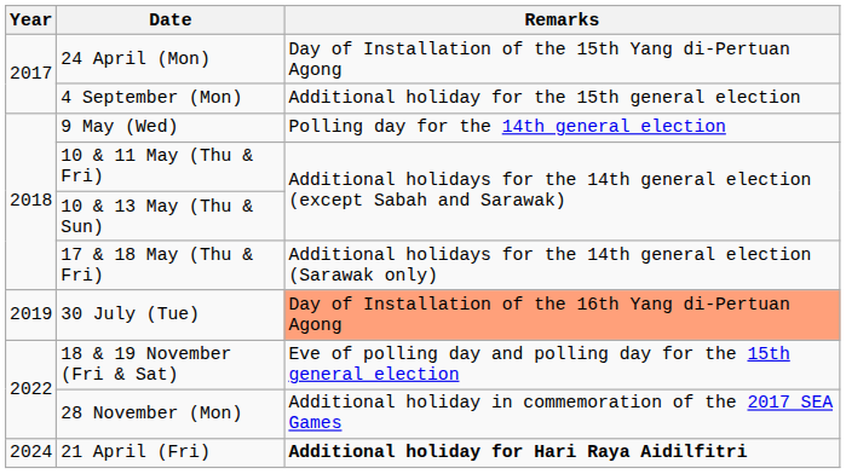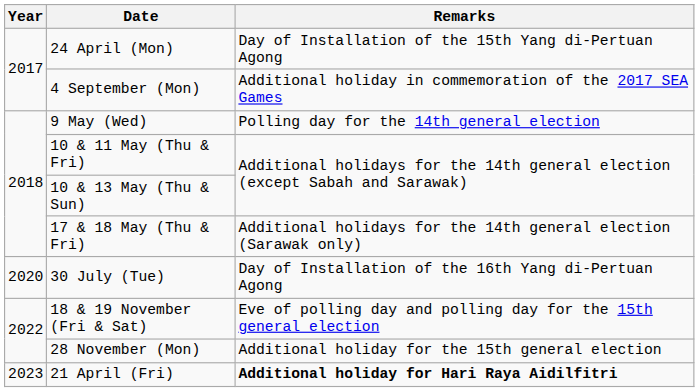 <table class="wikitable">
 <tr>
 <th>Year</th>
 <th>Date</th>
 <th>Remarks</th>
 </tr>
 <tr>
 <td rowspan="2" align="center">2017</td>
 <td>24 April (Mon)</td>
 <td>Day of Installation of the 15th Yang di-Pertuan Agong</td>
 </tr>
 <tr>
 <td>4 September (Mon)</td>
-<td>Additional holiday for the 15th general election</td>
+<td>Additional holiday in commemoration of the <a href='#'>2017 SEA Games</a></td>
 </tr>
 <tr>
 <td rowspan="4" align="center">2018</td>
 <td>9 May (Wed)</td>
 <td>Polling day for the <a href='#'>14th general election</a></td>
 </tr>
 <tr>
 <td>10 & 11 May (Thu & Fri)</td>
 <td rowspan="2">Additional holidays for the 14th general election (except Sabah and Sarawak)</td>
 </tr>
 <tr>
 <td>10 & 13 May (Thu & Sun)</td>
 </tr>
 <tr>
 <td>17 & 18 May (Thu & Fri)</td>
 <td>Additional holidays for the 14th general election (Sarawak only)</td>
 </tr>
 <tr>
-<td>2019</td>
+<td>2020</td>
 <td>30 July (Tue)</td>
-<td style="background: lightsalmon;">Day of Installation of the 16th Yang di-Pertuan Agong</td>
+<td>Day of Installation of the 16th Yang di-Pertuan Agong</td>
 </tr>
 <tr>
 <td rowspan="2" align="center">2022</td>
 <td>18 & 19 November (Fri & Sat)</td>
 <td>Eve of polling day and polling day for the <a href='#'>15th general election</a></td>
 </tr>
 <tr>
 <td>28 November (Mon)</td>
-<td>Additional holiday in commemoration of the <a href='#'>2017 SEA Games</a></td>
+<td>Additional holiday for the 15th general election</td>
 </tr>
 <tr>
-<td>2024</td>
+<td>2023</td>
 <td>21 April (Fri)</td>
 <td><strong>Additional holiday for Hari Raya Aidilfitri</strong></td>
 </tr>
 </table>
